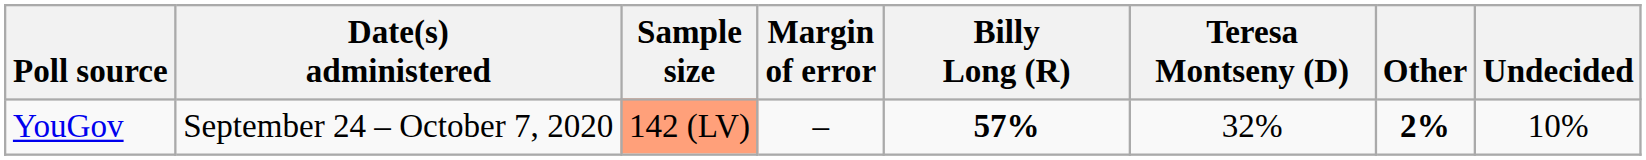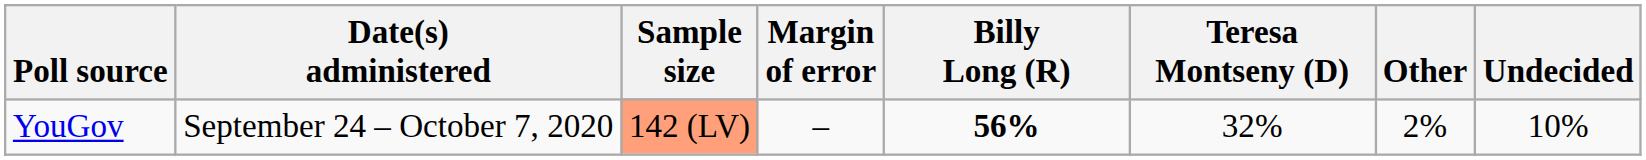 <table class="wikitable" style="font-size:90%;text-align:center;">
 <tr valign=bottom>
 <th>Poll source</th>
 <th>Date(s)<br>administered</th>
 <th>Sample<br>size</th>
 <th>Margin<br>of error</th>
 <th style="width:100px;">Billy<br>Long (R)</th>
 <th style="width:100px;">Teresa<br>Montseny (D)</th>
 <th>Other</th>
 <th>Undecided</th>
 </tr>
 <tr>
 <td style="text-align:left;"><a href='#'>YouGov</a></td>
 <td>September 24 – October 7, 2020</td>
 <td style="background: lightsalmon;">142 (LV)</td>
 <td>–</td>
-<td><strong>57%</strong></td>
+<td><strong>56%</strong></td>
 <td>32%</td>
-<td><strong>2%</strong></td>
+<td>2%</td>
 <td>10%</td>
 </tr>
 </table>
